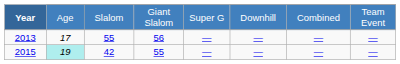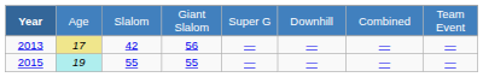 <table class="wikitable" style="font-size:95%; text-align:center; border:grey solid 1px; border-collapse:collapse;" width="50%">
 <tr style="background-color:#369; color:white;">
 <td rowspan="2" colspan="1" width="5%"><strong>Year</strong></td>
 </tr>
 <tr style="background-color:#4180be; color:white;">
 <td width="5%">Age</td>
 <td width="5%">Slalom</td>
 <td width="5%">Giant<br>Slalom</td>
 <td width="5%">Super G</td>
 <td width="5%">Downhill</td>
 <td width="5%">Combined</td>
 <td width="5%">Team Event</td>
 </tr>
 <tr style="background-color:#8CB2D8; color:white;">
 </tr>
 <tr>
 <td><a href='#'>2013</a></td>
-<td><em>17</em></td>
-<td><a href='#'>55</a></td>
+<td style="background: khaki;"><em>17</em></td>
+<td><a href='#'>42</a></td>
 <td><a href='#'>56</a></td>
 <td><a href='#'>—</a></td>
 <td><a href='#'>—</a></td>
 <td><a href='#'>—</a></td>
 <td><a href='#'>—</a></td>
 </tr>
 <tr>
 <td><a href='#'>2015</a></td>
 <td style="background: paleturquoise;"><em>19</em></td>
-<td><a href='#'>42</a></td>
+<td><a href='#'>55</a></td>
 <td><a href='#'>55</a></td>
 <td><a href='#'>—</a></td>
 <td><a href='#'>—</a></td>
 <td><a href='#'>—</a></td>
 <td><a href='#'>—</a></td>
 </tr>
 </table>
